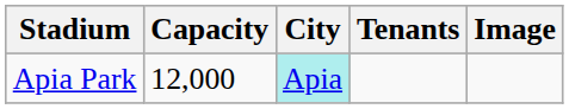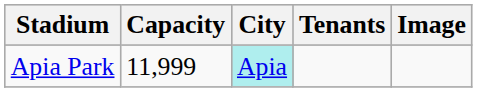 <table class="wikitable sortable">
 <tr>
 <th>Stadium</th>
 <th>Capacity</th>
 <th>City</th>
 <th>Tenants</th>
 <th>Image</th>
 </tr>
 <tr>
 <td><a href='#'>Apia Park</a></td>
-<td>12,000</td>
+<td>11,999</td>
 <td style="background: paleturquoise;"><a href='#'>Apia</a></td>
 <td></td>
 <td></td>
 </tr>
 </table>
